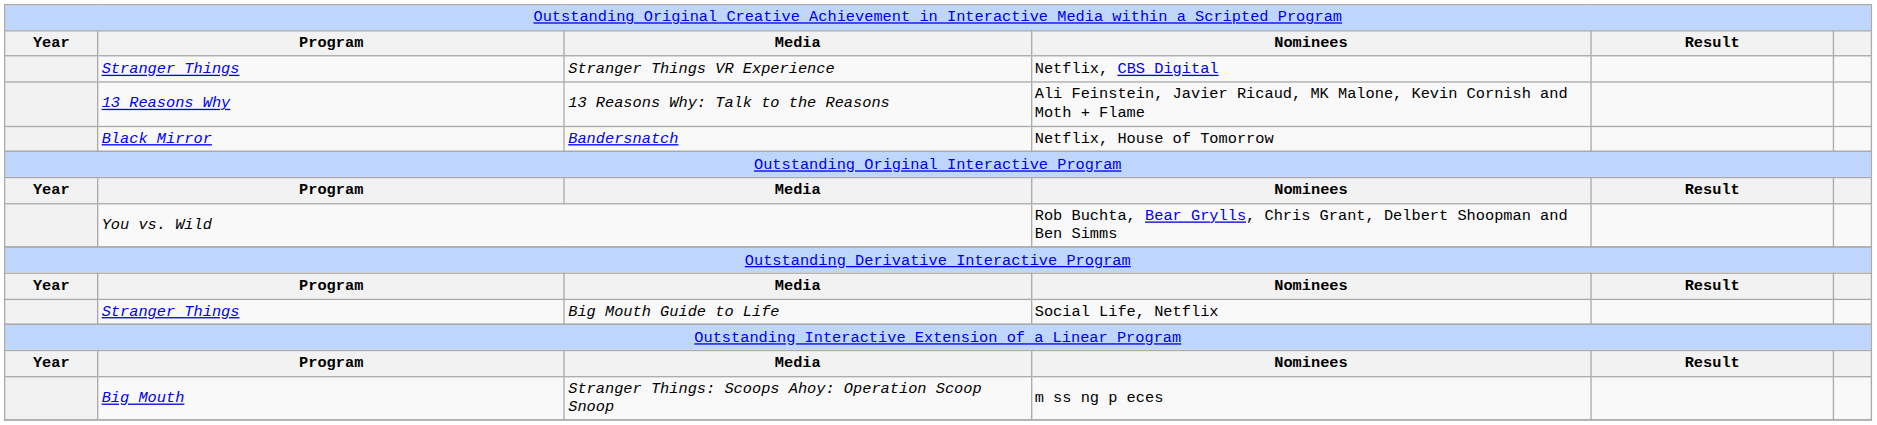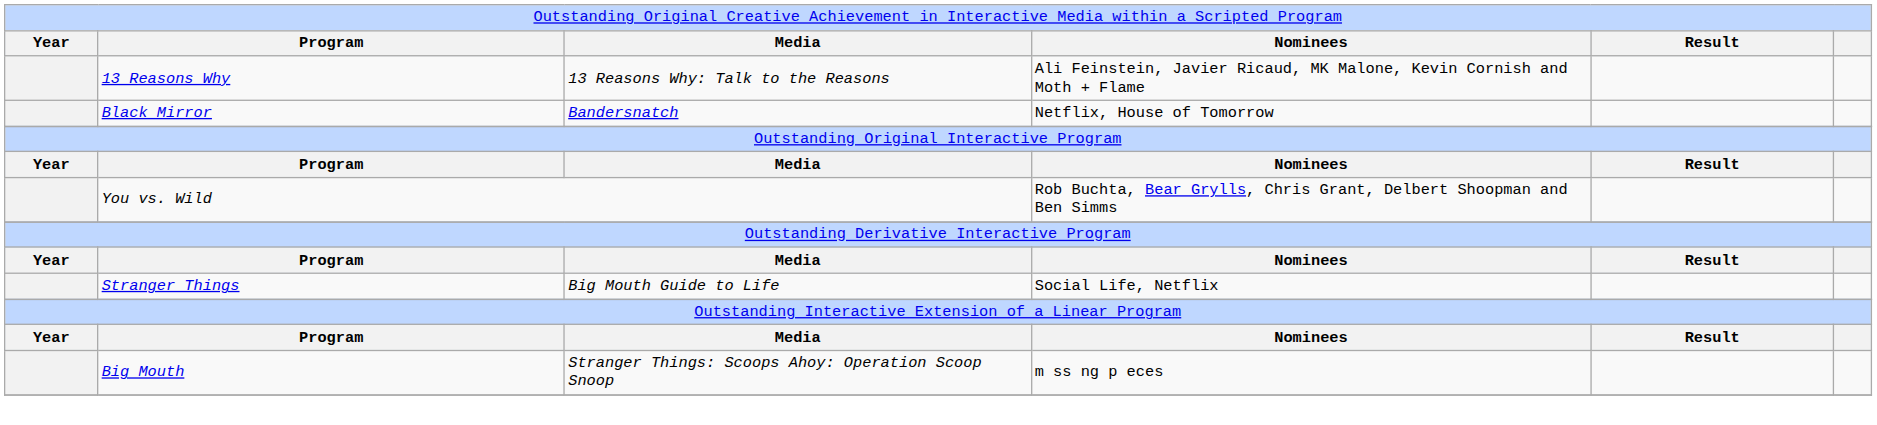 <table class="wikitable plainrowheaders" style="font-size: 90%" width=90%>
 <tr ---- bgcolor="#bfd7ff">
 <td colspan=6 align=center><a href='#'>Outstanding Original Creative Achievement in Interactive Media within a Scripted Program</a></td>
 </tr>
 <tr ---- bgcolor="#ebf5ff">
 <th width="5%">Year</th>
 <th width="25%">Program</th>
 <th width="25%">Media</th>
 <th width="30%">Nominees</th>
 <th width="13%">Result</th>
 <th width="5%"></th>
-</tr>
-<tr>
-<th scope=row></th>
-<td><em><a href='#'>Stranger Things</a></em></td>
-<td><em>Stranger Things VR Experience</em></td>
-<td>Netflix, <a href='#'>CBS Digital</a></td>
-<td></td>
-<td></td>
 </tr>
 <tr>
 <th scope=row></th>
 <td><em><a href='#'>13 Reasons Why</a></em></td>
 <td><em>13 Reasons Why: Talk to the Reasons</em></td>
 <td>Ali Feinstein, Javier Ricaud, MK Malone, Kevin Cornish and Moth + Flame</td>
 <td></td>
 <td></td>
 </tr>
 <tr>
 <th scope=row></th>
 <td><em><a href='#'>Black Mirror</a></em></td>
 <td><em><a href='#'>Bandersnatch</a></em></td>
 <td>Netflix, House of Tomorrow</td>
 <td></td>
 <td></td>
 </tr>
 <tr>
 </tr>
 <tr ---- bgcolor="#bfd7ff">
 <td colspan=6 align=center><a href='#'>Outstanding Original Interactive Program</a></td>
 </tr>
 <tr ---- bgcolor="#ebf5ff">
 <th width="5%">Year</th>
 <th width="25%">Program</th>
 <th width="25%">Media</th>
 <th width="30%">Nominees</th>
 <th width="13%">Result</th>
 <th width="5%"></th>
 </tr>
 <tr>
 <th scope=row></th>
 <td colspan="2"><em>You vs. Wild</em></td>
 <td>Rob Buchta, <a href='#'>Bear Grylls</a>, Chris Grant, Delbert Shoopman and Ben Simms</td>
 <td></td>
 <td></td>
 </tr>
 <tr>
 </tr>
 <tr ---- bgcolor="#bfd7ff">
 <td colspan=6 align=center><a href='#'>Outstanding Derivative Interactive Program</a></td>
 </tr>
 <tr ---- bgcolor="#ebf5ff">
 <th width="5%">Year</th>
 <th width="25%">Program</th>
 <th width="25%">Media</th>
 <th width="30%">Nominees</th>
 <th width="13%">Result</th>
 <th width="5%"></th>
 </tr>
 <tr>
 <th scope=row></th>
 <td><em><a href='#'>Stranger Things</a></em></td>
 <td><em>Big Mouth Guide to Life</em></td>
 <td>Social Life, Netflix</td>
 <td></td>
 <td></td>
 </tr>
 <tr>
 </tr>
 <tr ---- bgcolor="#bfd7ff">
 <td colspan=6 align=center><a href='#'>Outstanding Interactive Extension of a Linear Program</a></td>
 </tr>
 <tr ---- bgcolor="#ebf5ff">
 <th width="5%">Year</th>
 <th width="25%">Program</th>
 <th width="25%">Media</th>
 <th width="30%">Nominees</th>
 <th width="13%">Result</th>
 <th width="5%"></th>
 </tr>
 <tr>
 <th scope=row></th>
 <td><em><a href='#'>Big Mouth</a></em></td>
 <td><em>Stranger Things: Scoops Ahoy: Operation Scoop Snoop</em></td>
 <td>m ss ng p eces</td>
 <td></td>
 <td></td>
 </tr>
 <tr>
 </tr>
 </table>
